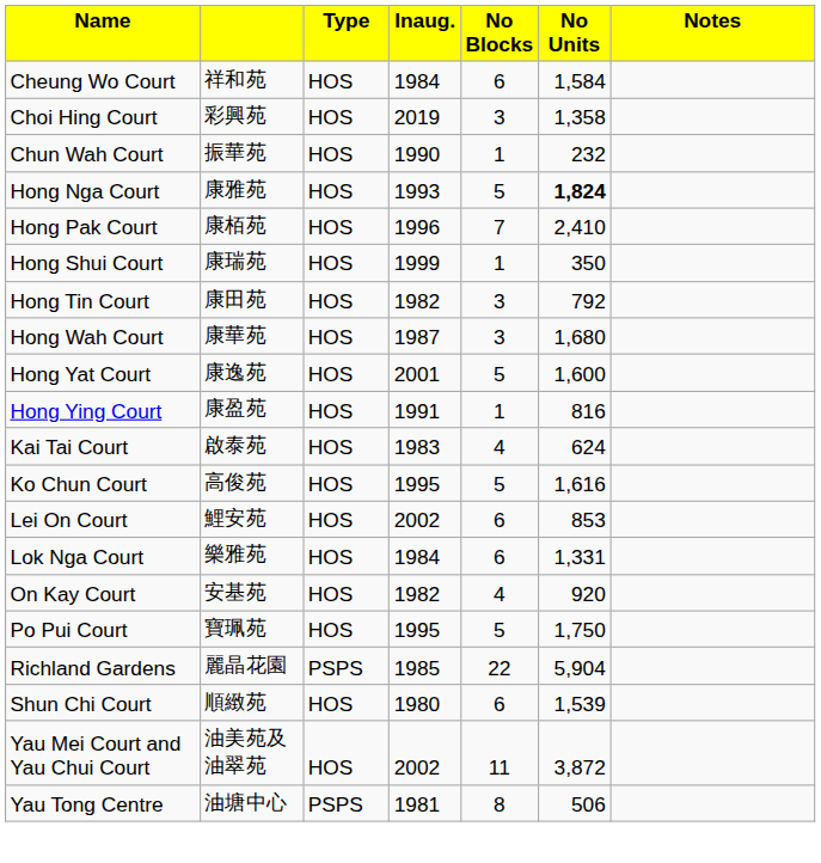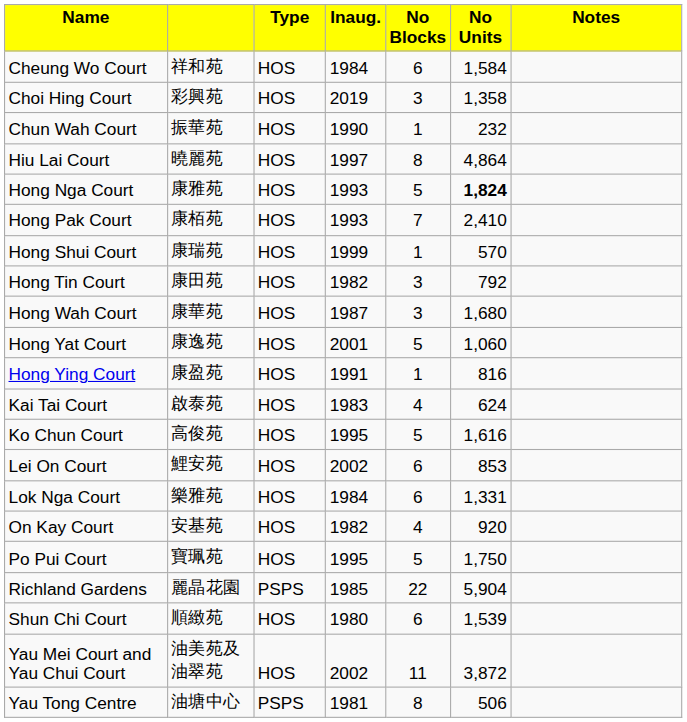 <table class="wikitable">
 <tr style="font-weight:bold;background-color:yellow" align="center">
 <td width="143.25" Height="12.75" valign="top">Name</td>
 <td width="72.75" valign="top"></td>
 <td width="59.25" valign="top">Type</td>
 <td width="48" valign="top">Inaug.</td>
 <td width="48" valign="top">No Blocks</td>
 <td width="48.75" valign="top">No Units</td>
 <td width="150.75" valign="top">Notes</td>
 </tr>
 <tr valign="bottom">
 <td Height="12.75">Cheung Wo Court</td>
 <td>祥和苑</td>
 <td>HOS</td>
 <td>1984</td>
 <td align="center">6</td>
 <td align="right">1,584</td>
 <td></td>
 </tr>
 <tr valign="bottom">
 <td Height="12.75">Choi Hing Court</td>
 <td>彩興苑</td>
 <td>HOS</td>
 <td>2019</td>
 <td align="center">3</td>
 <td align="right">1,358</td>
 </tr>
 <tr valign="bottom">
 <td Height="12.75">Chun Wah Court</td>
 <td>振華苑</td>
 <td>HOS</td>
 <td>1990</td>
 <td align="center">1</td>
 <td align="right">232</td>
 <td></td>
 </tr>
 <tr valign="bottom">
+<td Height="12.75">Hiu Lai Court</td>
+<td>曉麗苑</td>
+<td>HOS</td>
+<td>1997</td>
+<td align="center">8</td>
+<td align="right">4,864</td>
+<td></td>
+</tr>
+<tr valign="bottom">
 <td Height="12.75">Hong Nga Court</td>
 <td>康雅苑</td>
 <td>HOS</td>
 <td>1993</td>
 <td align="center">5</td>
 <td align="right"><strong>1,824</strong></td>
 <td></td>
 </tr>
 <tr valign="bottom">
 <td Height="12.75">Hong Pak Court</td>
 <td>康栢苑</td>
 <td>HOS</td>
-<td>1996</td>
+<td>1993</td>
 <td align="center">7</td>
 <td align="right">2,410</td>
 <td></td>
 </tr>
 <tr valign="bottom">
 <td Height="12.75">Hong Shui Court</td>
 <td>康瑞苑</td>
 <td>HOS</td>
 <td>1999</td>
 <td align="center">1</td>
-<td align="right">350</td>
+<td align="right">570</td>
 <td></td>
 </tr>
 <tr valign="bottom">
 <td Height="12.75">Hong Tin Court</td>
 <td>康田苑</td>
 <td>HOS</td>
 <td>1982</td>
 <td align="center">3</td>
 <td align="right">792</td>
 <td></td>
 </tr>
 <tr valign="bottom">
 <td Height="12.75">Hong Wah Court</td>
 <td>康華苑</td>
 <td>HOS</td>
 <td>1987</td>
 <td align="center">3</td>
 <td align="right">1,680</td>
 <td></td>
 </tr>
 <tr valign="bottom">
 <td Height="12.75">Hong Yat Court</td>
 <td>康逸苑</td>
 <td>HOS</td>
 <td>2001</td>
 <td align="center">5</td>
-<td align="right">1,600</td>
+<td align="right">1,060</td>
 <td></td>
 </tr>
 <tr valign="bottom">
 <td Height="12.75"><a href='#'>Hong Ying Court</a></td>
 <td>康盈苑</td>
 <td>HOS</td>
 <td>1991</td>
 <td align="center">1</td>
 <td align="right">816</td>
 <td></td>
 </tr>
 <tr valign="bottom">
 <td Height="12.75">Kai Tai Court</td>
 <td>啟泰苑</td>
 <td>HOS</td>
 <td>1983</td>
 <td align="center">4</td>
 <td align="right">624</td>
 <td></td>
 </tr>
 <tr valign="bottom">
 <td Height="12.75">Ko Chun Court</td>
 <td>高俊苑</td>
 <td>HOS</td>
 <td>1995</td>
 <td align="center">5</td>
 <td align="right">1,616</td>
 <td></td>
 </tr>
 <tr valign="bottom">
 <td Height="12.75">Lei On Court</td>
 <td>鯉安苑</td>
 <td>HOS</td>
 <td>2002</td>
 <td align="center">6</td>
 <td align="right">853</td>
 <td></td>
 </tr>
 <tr valign="bottom">
 <td Height="12.75">Lok Nga Court</td>
 <td>樂雅苑</td>
 <td>HOS</td>
 <td>1984</td>
 <td align="center">6</td>
 <td align="right">1,331</td>
 <td></td>
 </tr>
 <tr valign="bottom">
 <td Height="12.75">On Kay Court</td>
 <td>安基苑</td>
 <td>HOS</td>
 <td>1982</td>
 <td align="center">4</td>
 <td align="right">920</td>
 <td></td>
 </tr>
 <tr valign="bottom">
 <td Height="12.75">Po Pui Court</td>
 <td>寶珮苑</td>
 <td>HOS</td>
 <td>1995</td>
 <td align="center">5</td>
 <td align="right">1,750</td>
 <td></td>
 </tr>
 <tr valign="bottom">
 <td Height="12.75">Richland Gardens</td>
 <td>麗晶花園</td>
 <td>PSPS</td>
 <td>1985</td>
 <td align="center">22</td>
 <td align="right">5,904</td>
 <td></td>
 </tr>
 <tr valign="bottom">
 <td Height="12.75">Shun Chi Court</td>
 <td>順緻苑</td>
 <td>HOS</td>
 <td>1980</td>
 <td align="center">6</td>
 <td align="right">1,539</td>
 <td></td>
 </tr>
 <tr valign="bottom">
 <td Height="12.75">Yau Mei Court and Yau Chui Court</td>
 <td>油美苑及油翠苑</td>
 <td>HOS</td>
 <td>2002</td>
 <td align="center">11</td>
 <td align="right">3,872</td>
 </tr>
 <tr valign="bottom">
 <td Height="12.75">Yau Tong Centre</td>
 <td>油塘中心</td>
 <td>PSPS</td>
 <td>1981</td>
 <td align="center">8</td>
 <td align="right">506</td>
 <td></td>
 </tr>
 </table>
